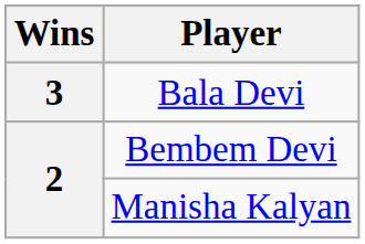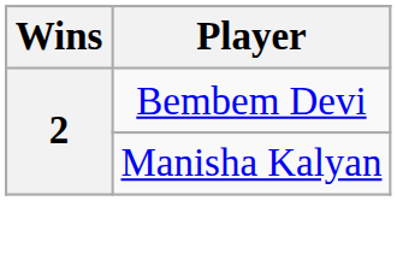 <table class="wikitable" style="text-align:center">
 <tr>
 </tr>
 <tr>
 <th scope="col">Wins</th>
 <th scope="col">Player</th>
-</tr>
-<tr>
-<th scope=row>3</th>
-<td><a href='#'>Bala Devi</a></td>
 </tr>
 <tr>
 <th scope=row rowspan="2">2</th>
 <td><a href='#'>Bembem Devi</a></td>
 </tr>
 <tr>
 <td><a href='#'>Manisha Kalyan</a></td>
 </tr>
 </table>
